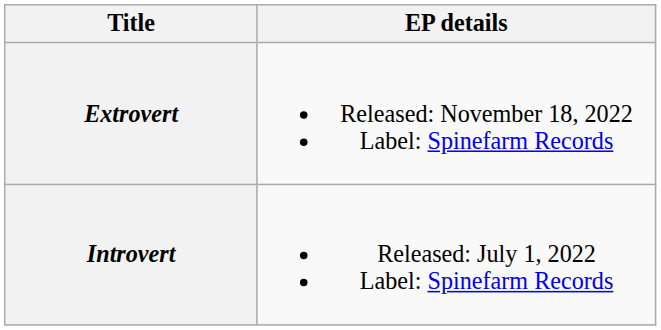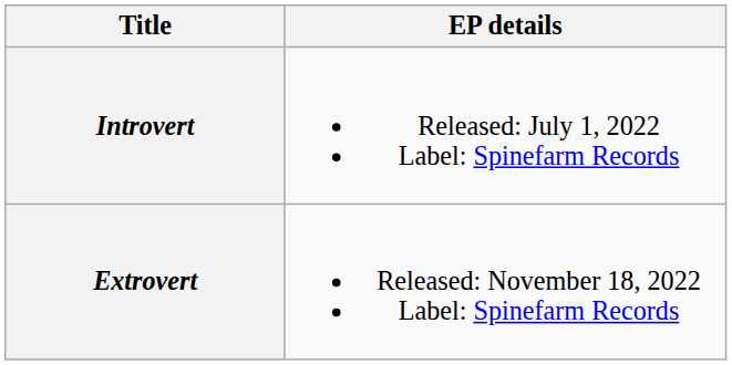 <table class="wikitable plainrowheaders" style="text-align:center;">
 <tr>
 <th scope="col" style="width:10em;">Title</th>
 <th scope="col" style="width:16em;">EP details</th>
 </tr>
 <tr>
+<th scope="row"><em>Introvert</em></th>
+<td><br><ul><li>Released: July 1, 2022</li><li>Label: <a href='#'>Spinefarm Records</a></li></ul></td>
+</tr>
+<tr>
 <th scope="row"><em>Extrovert</em></th>
 <td><br><ul><li>Released: November 18, 2022</li><li>Label: <a href='#'>Spinefarm Records</a></li></ul></td>
 </tr>
-<tr>
-<th scope="row"><em>Introvert</em></th>
-<td><br><ul><li>Released: July 1, 2022</li><li>Label: <a href='#'>Spinefarm Records</a></li></ul></td>
-</tr>
 </table>
